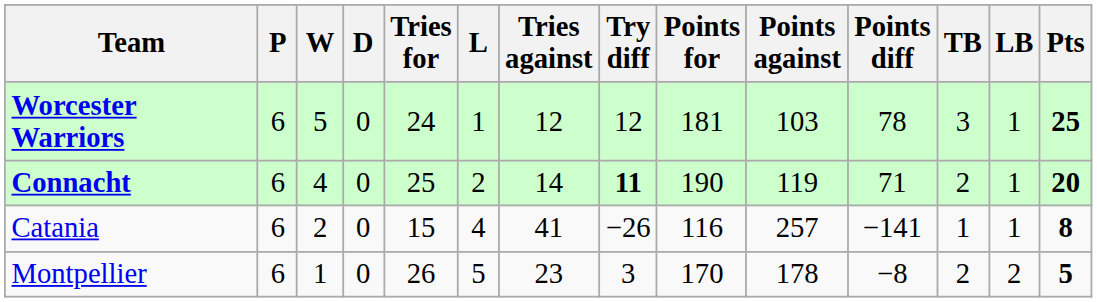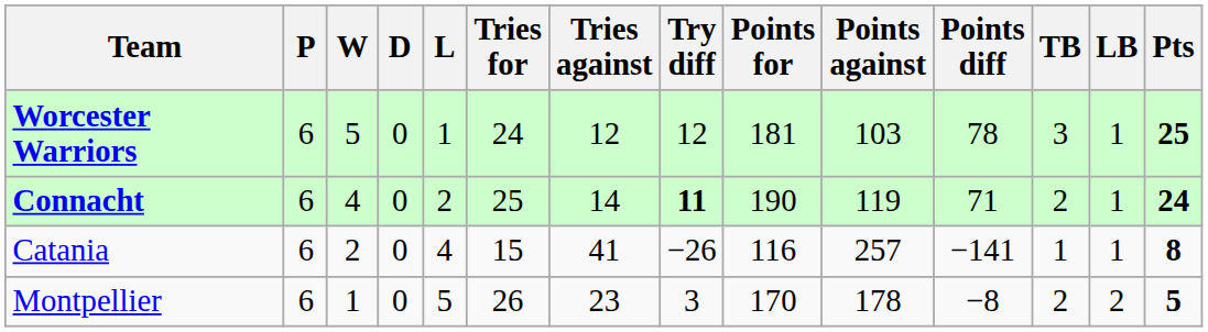 <table class="wikitable" style="text-align: center;">
 <tr>
 <th width="200">Team</th>
 <th width="20">P</th>
 <th width="20">W</th>
 <th width="20">D</th>
+<th width="20">L</th>
 <th width="20">Tries for</th>
-<th width="20">L</th>
 <th width="20">Tries against</th>
 <th width="20">Try diff</th>
 <th width="20">Points for</th>
 <th width="20">Points against</th>
 <th width="25">Points diff</th>
 <th width="20">TB</th>
 <th width="20">LB</th>
 <th width="20">Pts</th>
 </tr>
 <tr bgcolor="#ccffcc">
 <td align="left"> <strong><a href='#'>Worcester Warriors</a></strong></td>
 <td>6</td>
 <td>5</td>
 <td>0</td>
+<td>1</td>
 <td>24</td>
-<td>1</td>
 <td>12</td>
 <td>12</td>
 <td>181</td>
 <td>103</td>
 <td>78</td>
 <td>3</td>
 <td>1</td>
 <td><strong>25</strong></td>
 </tr>
 <tr bgcolor="#ccffcc">
 <td align="left"> <strong><a href='#'>Connacht</a></strong></td>
 <td>6</td>
 <td>4</td>
 <td>0</td>
+<td>2</td>
 <td>25</td>
-<td>2</td>
 <td>14</td>
 <td><strong>11</strong></td>
 <td>190</td>
 <td>119</td>
 <td>71</td>
 <td>2</td>
 <td>1</td>
-<td><strong>20</strong></td>
+<td><strong>24</strong></td>
 </tr>
 <tr>
 <td align="left"> <a href='#'>Catania</a></td>
 <td>6</td>
 <td>2</td>
 <td>0</td>
+<td>4</td>
 <td>15</td>
-<td>4</td>
 <td>41</td>
 <td>−26</td>
 <td>116</td>
 <td>257</td>
 <td>−141</td>
 <td>1</td>
 <td>1</td>
 <td><strong>8</strong></td>
 </tr>
 <tr>
 <td align="left"> <a href='#'>Montpellier</a></td>
 <td>6</td>
 <td>1</td>
 <td>0</td>
+<td>5</td>
 <td>26</td>
-<td>5</td>
 <td>23</td>
 <td>3</td>
 <td>170</td>
 <td>178</td>
 <td>−8</td>
 <td>2</td>
 <td>2</td>
 <td><strong>5</strong></td>
 </tr>
 </table>
